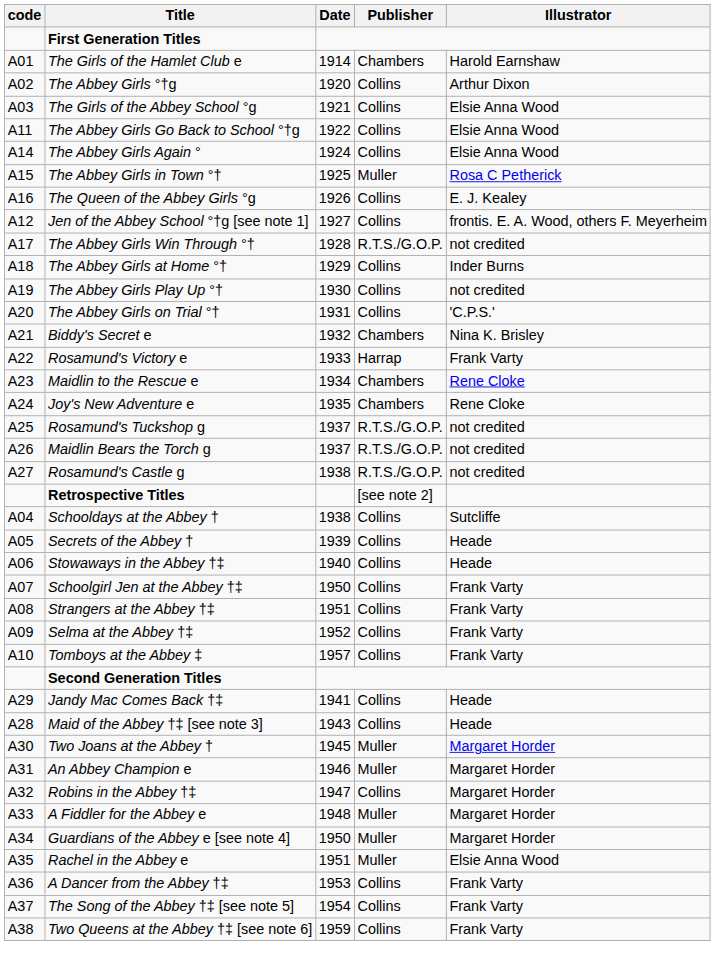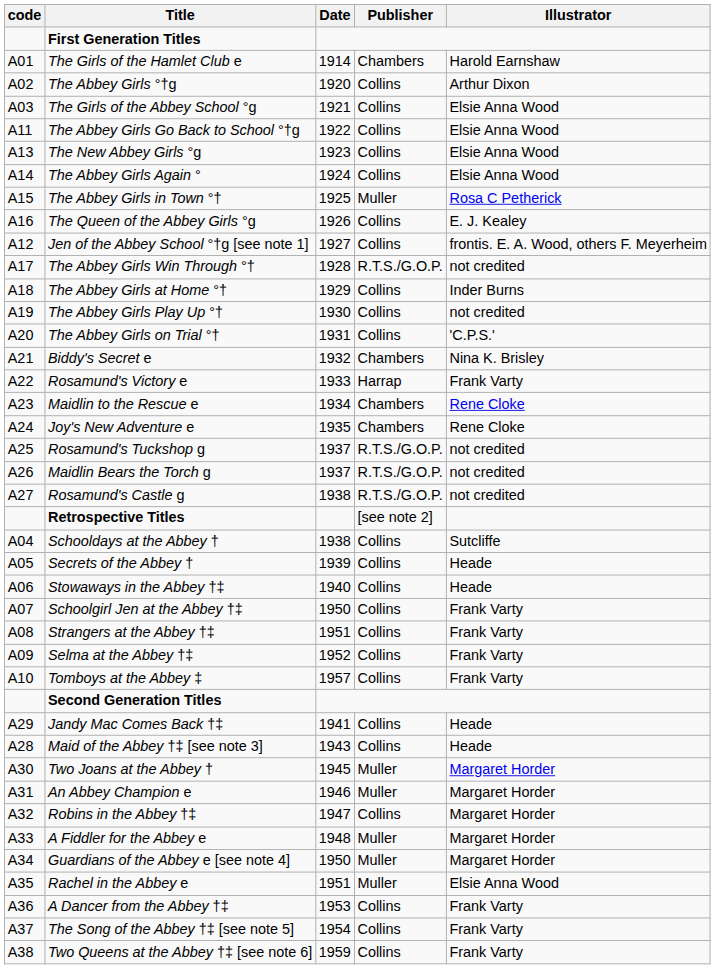 <table class="wikitable">
 <tr>
 <th>code</th>
 <th>Title</th>
 <th>Date</th>
 <th>Publisher</th>
 <th>Illustrator</th>
 </tr>
 <tr>
 <td></td>
 <td><strong>First Generation Titles</strong></td>
 </tr>
 <tr>
 <td>A01</td>
 <td><em>The Girls of the Hamlet Club</em> e</td>
 <td>1914</td>
 <td>Chambers</td>
 <td>Harold Earnshaw</td>
 </tr>
 <tr>
 <td>A02</td>
 <td><em>The Abbey Girls</em> °†g</td>
 <td>1920</td>
 <td>Collins</td>
 <td>Arthur Dixon</td>
 </tr>
 <tr>
 <td>A03</td>
 <td><em>The Girls of the Abbey School</em> °g</td>
 <td>1921</td>
 <td>Collins</td>
 <td>Elsie Anna Wood</td>
 </tr>
 <tr>
 <td>A11</td>
 <td><em>The Abbey Girls Go Back to School</em> °†g</td>
 <td>1922</td>
+<td>Collins</td>
+<td>Elsie Anna Wood</td>
+</tr>
+<tr>
+<td>A13</td>
+<td><em>The New Abbey Girls</em> °g</td>
+<td>1923</td>
 <td>Collins</td>
 <td>Elsie Anna Wood</td>
 </tr>
 <tr>
 <td>A14</td>
 <td><em>The Abbey Girls Again</em> °</td>
 <td>1924</td>
 <td>Collins</td>
 <td>Elsie Anna Wood</td>
 </tr>
 <tr>
 <td>A15</td>
 <td><em>The Abbey Girls in Town</em> °†</td>
 <td>1925</td>
 <td>Muller</td>
 <td><a href='#'>Rosa C Petherick</a></td>
 </tr>
 <tr>
 <td>A16</td>
 <td><em>The Queen of the Abbey Girls</em> °g</td>
 <td>1926</td>
 <td>Collins</td>
 <td>E. J. Kealey</td>
 </tr>
 <tr>
 <td>A12</td>
 <td><em>Jen of the Abbey School</em> °†g [see note 1]</td>
 <td>1927</td>
 <td>Collins</td>
 <td>frontis. E. A. Wood, others F. Meyerheim</td>
 </tr>
 <tr>
 <td>A17</td>
 <td><em>The Abbey Girls Win Through</em> °†</td>
 <td>1928</td>
 <td>R.T.S./G.O.P.</td>
 <td>not credited</td>
 </tr>
 <tr>
 <td>A18</td>
 <td><em>The Abbey Girls at Home</em> °†</td>
 <td>1929</td>
 <td>Collins</td>
 <td>Inder Burns</td>
 </tr>
 <tr>
 <td>A19</td>
 <td><em>The Abbey Girls Play Up</em> °†</td>
 <td>1930</td>
 <td>Collins</td>
 <td>not credited</td>
 </tr>
 <tr>
 <td>A20</td>
 <td><em>The Abbey Girls on Trial</em> °†</td>
 <td>1931</td>
 <td>Collins</td>
 <td>'C.P.S.'</td>
 </tr>
 <tr>
 <td>A21</td>
 <td><em>Biddy's Secret</em> e</td>
 <td>1932</td>
 <td>Chambers</td>
 <td>Nina K. Brisley</td>
 </tr>
 <tr>
 <td>A22</td>
 <td><em>Rosamund's Victory</em>  e</td>
 <td>1933</td>
 <td>Harrap</td>
 <td>Frank Varty</td>
 </tr>
 <tr>
 <td>A23</td>
 <td><em>Maidlin to the Rescue</em> e</td>
 <td>1934</td>
 <td>Chambers</td>
 <td><a href='#'>Rene Cloke</a></td>
 </tr>
 <tr>
 <td>A24</td>
 <td><em>Joy's New Adventure</em> e</td>
 <td>1935</td>
 <td>Chambers</td>
 <td>Rene Cloke</td>
 </tr>
 <tr>
 <td>A25</td>
 <td><em>Rosamund's Tuckshop</em> g</td>
 <td>1937</td>
 <td>R.T.S./G.O.P.</td>
 <td>not credited</td>
 </tr>
 <tr>
 <td>A26</td>
 <td><em>Maidlin Bears the Torch</em> g</td>
 <td>1937</td>
 <td>R.T.S./G.O.P.</td>
 <td>not credited</td>
 </tr>
 <tr>
 <td>A27</td>
 <td><em>Rosamund's Castle</em> g</td>
 <td>1938</td>
 <td>R.T.S./G.O.P.</td>
 <td>not credited</td>
 </tr>
 <tr>
 <td></td>
 <td><strong>Retrospective Titles</strong></td>
 <td></td>
 <td>[see note 2]</td>
 </tr>
 <tr>
 <td>A04</td>
 <td><em>Schooldays at the Abbey</em> †</td>
 <td>1938</td>
 <td>Collins</td>
 <td>Sutcliffe</td>
 </tr>
 <tr>
 <td>A05</td>
 <td><em>Secrets of the Abbey</em> †</td>
 <td>1939</td>
 <td>Collins</td>
 <td>Heade</td>
 </tr>
 <tr>
 <td>A06</td>
 <td><em>Stowaways in the Abbey</em> †‡</td>
 <td>1940</td>
 <td>Collins</td>
 <td>Heade</td>
 </tr>
 <tr>
 <td>A07</td>
 <td><em>Schoolgirl Jen at the Abbey</em> †‡</td>
 <td>1950</td>
 <td>Collins</td>
 <td>Frank Varty</td>
 </tr>
 <tr>
 <td>A08</td>
 <td><em>Strangers at the Abbey</em> †‡</td>
 <td>1951</td>
 <td>Collins</td>
 <td>Frank Varty</td>
 </tr>
 <tr>
 <td>A09</td>
 <td><em>Selma at the Abbey</em> †‡</td>
 <td>1952</td>
 <td>Collins</td>
 <td>Frank Varty</td>
 </tr>
 <tr>
 <td>A10</td>
 <td><em>Tomboys at the Abbey</em> ‡</td>
 <td>1957</td>
 <td>Collins</td>
 <td>Frank Varty</td>
 </tr>
 <tr>
 <td></td>
 <td><strong>Second Generation Titles</strong></td>
 </tr>
 <tr>
 <td>A29</td>
 <td><em>Jandy Mac Comes Back</em> †‡</td>
 <td>1941</td>
 <td>Collins</td>
 <td>Heade</td>
 </tr>
 <tr>
 <td>A28</td>
 <td><em>Maid of the Abbey</em> †‡ [see note 3]</td>
 <td>1943</td>
 <td>Collins</td>
 <td>Heade</td>
 </tr>
 <tr>
 <td>A30</td>
 <td><em>Two Joans at the Abbey</em> †</td>
 <td>1945</td>
 <td>Muller</td>
 <td><a href='#'>Margaret Horder</a></td>
 </tr>
 <tr>
 <td>A31</td>
 <td><em>An Abbey Champion</em> e</td>
 <td>1946</td>
 <td>Muller</td>
 <td>Margaret Horder</td>
 </tr>
 <tr>
 <td>A32</td>
 <td><em>Robins in the Abbey</em> †‡</td>
 <td>1947</td>
 <td>Collins</td>
 <td>Margaret Horder</td>
 </tr>
 <tr>
 <td>A33</td>
 <td><em>A Fiddler for the Abbey</em> e</td>
 <td>1948</td>
 <td>Muller</td>
 <td>Margaret Horder</td>
 </tr>
 <tr>
 <td>A34</td>
 <td><em>Guardians of the Abbey</em> e [see note 4]</td>
 <td>1950</td>
 <td>Muller</td>
 <td>Margaret Horder</td>
 </tr>
 <tr>
 <td>A35</td>
 <td><em>Rachel in the Abbey</em> e</td>
 <td>1951</td>
 <td>Muller</td>
 <td>Elsie Anna Wood</td>
 </tr>
 <tr>
 <td>A36</td>
 <td><em>A Dancer from the Abbey</em> †‡</td>
 <td>1953</td>
 <td>Collins</td>
 <td>Frank Varty</td>
 </tr>
 <tr>
 <td>A37</td>
 <td><em>The Song of the Abbey</em> †‡ [see note 5]</td>
 <td>1954</td>
 <td>Collins</td>
 <td>Frank Varty</td>
 </tr>
 <tr>
 <td>A38</td>
 <td><em>Two Queens at the Abbey</em> †‡ [see note 6]</td>
 <td>1959</td>
 <td>Collins</td>
 <td>Frank Varty</td>
 </tr>
 </table>
